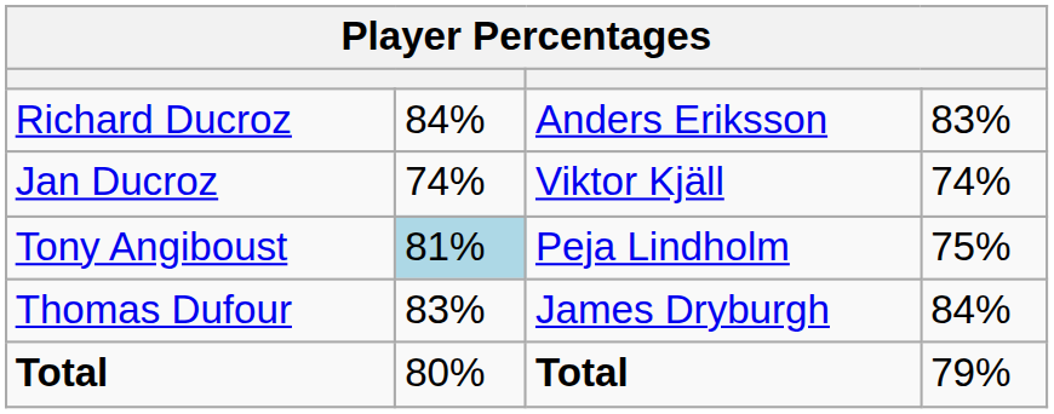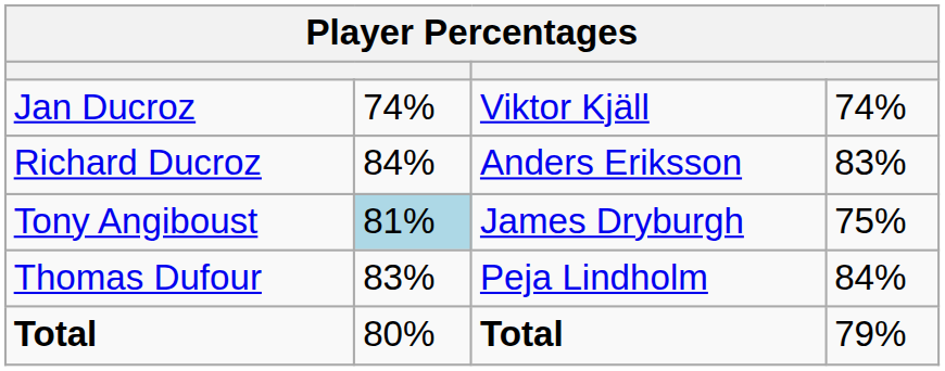 <table class="wikitable">
 <tr>
 <th colspan=4 width=400>Player Percentages</th>
 </tr>
 <tr>
 <th colspan=2 width=200></th>
 <th colspan=2 width=200></th>
 </tr>
 <tr>
+<td><a href='#'>Jan Ducroz</a></td>
+<td>74%</td>
+<td><a href='#'>Viktor Kjäll</a></td>
+<td>74%</td>
+</tr>
+<tr>
 <td><a href='#'>Richard Ducroz</a></td>
 <td>84%</td>
 <td><a href='#'>Anders Eriksson</a></td>
 <td>83%</td>
 </tr>
 <tr>
-<td><a href='#'>Jan Ducroz</a></td>
-<td>74%</td>
-<td><a href='#'>Viktor Kjäll</a></td>
-<td>74%</td>
-</tr>
-<tr>
 <td><a href='#'>Tony Angiboust</a></td>
 <td style="background: lightblue;">81%</td>
-<td><a href='#'>Peja Lindholm</a></td>
+<td><a href='#'>James Dryburgh</a></td>
 <td>75%</td>
 </tr>
 <tr>
 <td><a href='#'>Thomas Dufour</a></td>
 <td>83%</td>
-<td><a href='#'>James Dryburgh</a></td>
+<td><a href='#'>Peja Lindholm</a></td>
 <td>84%</td>
 </tr>
 <tr>
 <td><strong>Total</strong></td>
 <td>80%</td>
 <td><strong>Total</strong></td>
 <td>79%</td>
 </tr>
 </table>
